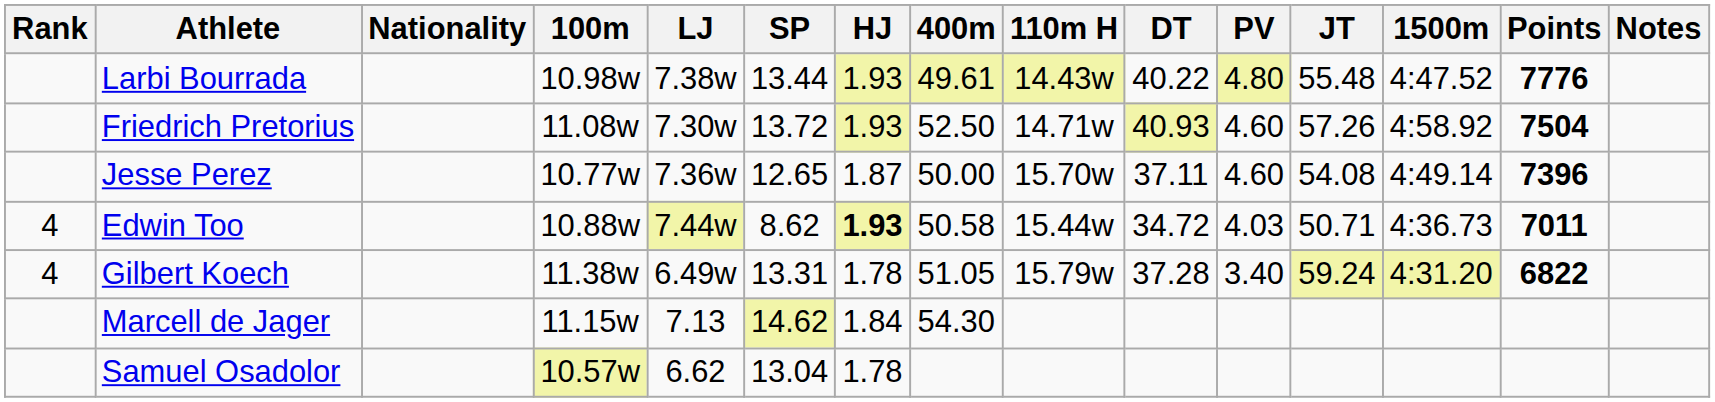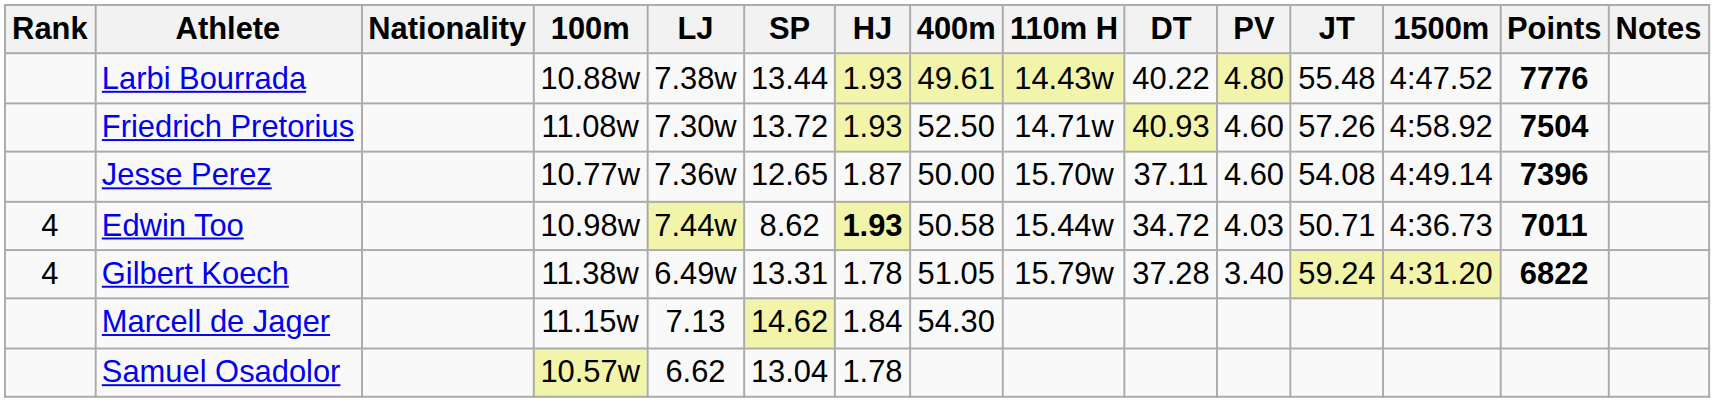 <table class="wikitable sortable" style=" text-align:center;">
 <tr>
 <th>Rank</th>
 <th>Athlete</th>
 <th>Nationality</th>
 <th>100m</th>
 <th>LJ</th>
 <th>SP</th>
 <th>HJ</th>
 <th>400m</th>
 <th>110m H</th>
 <th>DT</th>
 <th>PV</th>
 <th>JT</th>
 <th>1500m</th>
 <th>Points</th>
 <th>Notes</th>
 </tr>
 <tr>
 <td></td>
 <td align=left><a href='#'>Larbi Bourrada</a></td>
 <td align=left></td>
-<td>10.98w</td>
+<td>10.88w</td>
 <td>7.38w</td>
 <td>13.44</td>
 <td bgcolor=#F2F5A9>1.93</td>
 <td bgcolor=#F2F5A9>49.61</td>
 <td bgcolor=#F2F5A9>14.43w</td>
 <td>40.22</td>
 <td bgcolor=#F2F5A9>4.80</td>
 <td>55.48</td>
 <td>4:47.52</td>
 <td><strong>7776</strong></td>
 <td></td>
 </tr>
 <tr>
 <td></td>
 <td align=left><a href='#'>Friedrich Pretorius</a></td>
 <td align=left></td>
 <td>11.08w</td>
 <td>7.30w</td>
 <td>13.72</td>
 <td bgcolor=#F2F5A9>1.93</td>
 <td>52.50</td>
 <td>14.71w</td>
 <td bgcolor=#F2F5A9>40.93</td>
 <td>4.60</td>
 <td>57.26</td>
 <td>4:58.92</td>
 <td><strong>7504</strong></td>
 <td></td>
 </tr>
 <tr>
 <td></td>
 <td align=left><a href='#'>Jesse Perez</a></td>
 <td align=left></td>
 <td>10.77w</td>
 <td>7.36w</td>
 <td>12.65</td>
 <td>1.87</td>
 <td>50.00</td>
 <td>15.70w</td>
 <td>37.11</td>
 <td>4.60</td>
 <td>54.08</td>
 <td>4:49.14</td>
 <td><strong>7396</strong></td>
 <td></td>
 </tr>
 <tr>
 <td>4</td>
 <td align=left><a href='#'>Edwin Too</a></td>
 <td align=left></td>
-<td>10.88w</td>
+<td>10.98w</td>
 <td bgcolor=#F2F5A9>7.44w</td>
 <td>8.62</td>
 <td bgcolor=#F2F5A9><strong>1.93</strong></td>
 <td>50.58</td>
 <td>15.44w</td>
 <td>34.72</td>
 <td>4.03</td>
 <td>50.71</td>
 <td>4:36.73</td>
 <td><strong>7011</strong></td>
 <td></td>
 </tr>
 <tr>
 <td>4</td>
 <td align=left><a href='#'>Gilbert Koech</a></td>
 <td align=left></td>
 <td>11.38w</td>
 <td>6.49w</td>
 <td>13.31</td>
 <td>1.78</td>
 <td>51.05</td>
 <td>15.79w</td>
 <td>37.28</td>
 <td>3.40</td>
 <td bgcolor=#F2F5A9>59.24</td>
 <td bgcolor=#F2F5A9>4:31.20</td>
 <td><strong>6822</strong></td>
 <td></td>
 </tr>
 <tr>
 <td></td>
 <td align=left><a href='#'>Marcell de Jager</a></td>
 <td align=left></td>
 <td>11.15w</td>
 <td>7.13</td>
 <td bgcolor=#F2F5A9>14.62</td>
 <td>1.84</td>
 <td>54.30</td>
 <td></td>
 <td></td>
 <td></td>
 <td></td>
 <td></td>
 <td><strong></strong></td>
 <td></td>
 </tr>
 <tr>
 <td></td>
 <td align=left><a href='#'>Samuel Osadolor</a></td>
 <td align=left></td>
 <td bgcolor=#F2F5A9>10.57w</td>
 <td>6.62</td>
 <td>13.04</td>
 <td>1.78</td>
 <td></td>
 <td></td>
 <td></td>
 <td></td>
 <td></td>
 <td></td>
 <td><strong></strong></td>
 <td></td>
 </tr>
 </table>
